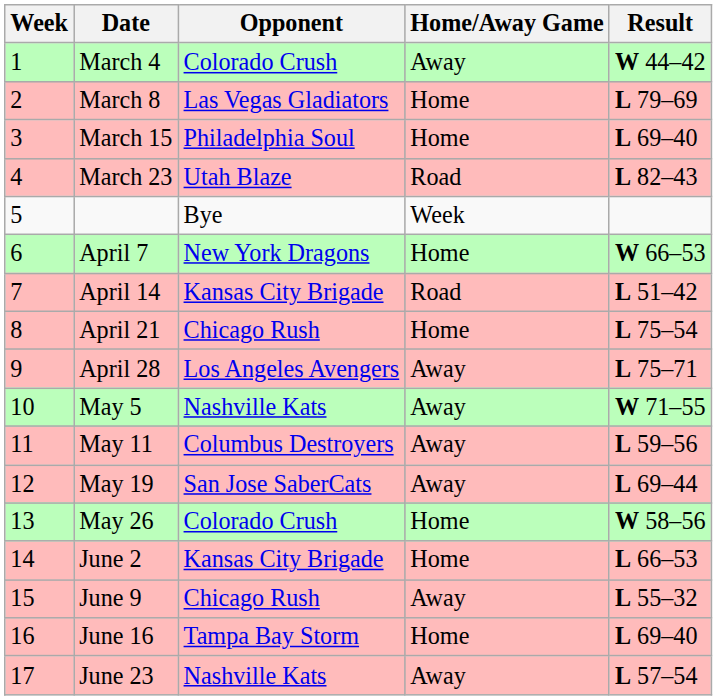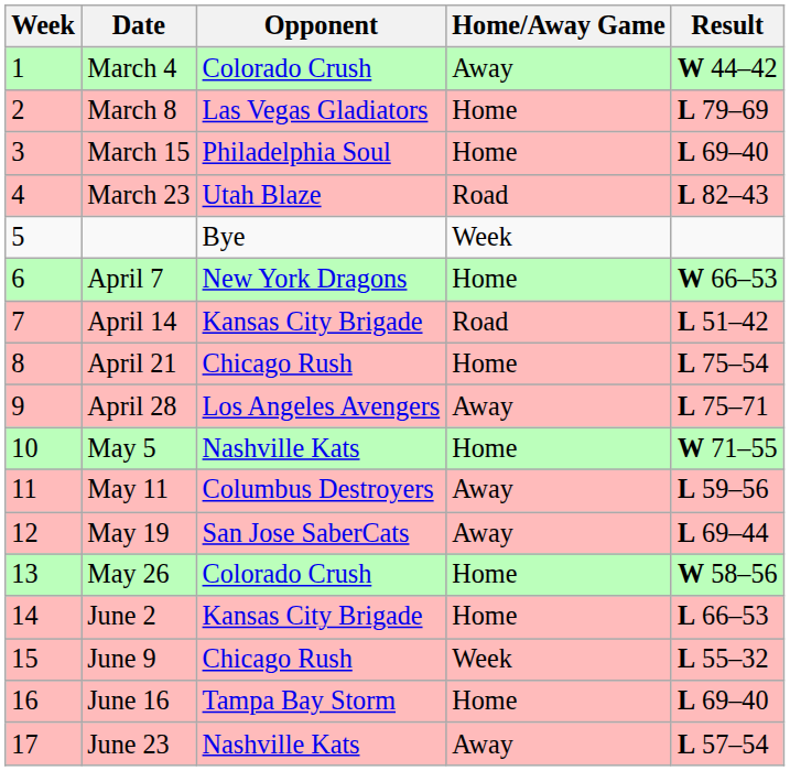 <table class="wikitable">
 <tr>
 <th>Week</th>
 <th>Date</th>
 <th>Opponent</th>
 <th>Home/Away Game</th>
 <th>Result</th>
 </tr>
 <tr bgcolor="bbffbb">
 <td>1</td>
 <td>March 4</td>
 <td><a href='#'>Colorado Crush</a></td>
 <td>Away</td>
 <td><strong>W</strong> 44–42</td>
 </tr>
 <tr bgcolor="ffbbbb">
 <td>2</td>
 <td>March 8</td>
 <td><a href='#'>Las Vegas Gladiators</a></td>
 <td>Home</td>
 <td><strong>L</strong> 79–69</td>
 </tr>
 <tr bgcolor="ffbbbb">
 <td>3</td>
 <td>March 15</td>
 <td><a href='#'>Philadelphia Soul</a></td>
 <td>Home</td>
 <td><strong>L</strong> 69–40</td>
 </tr>
 <tr bgcolor="ffbbbb">
 <td>4</td>
 <td>March 23</td>
 <td><a href='#'>Utah Blaze</a></td>
 <td>Road</td>
 <td><strong>L</strong> 82–43</td>
 </tr>
 <tr>
 <td>5</td>
 <td></td>
 <td>Bye</td>
 <td>Week</td>
 </tr>
 <tr bgcolor="bbffbb">
 <td>6</td>
 <td>April 7</td>
 <td><a href='#'>New York Dragons</a></td>
 <td>Home</td>
 <td><strong>W</strong> 66–53</td>
 </tr>
 <tr bgcolor="ffbbbb">
 <td>7</td>
 <td>April 14</td>
 <td><a href='#'>Kansas City Brigade</a></td>
 <td>Road</td>
 <td><strong>L</strong> 51–42</td>
 </tr>
 <tr bgcolor="ffbbbb">
 <td>8</td>
 <td>April 21</td>
 <td><a href='#'>Chicago Rush</a></td>
 <td>Home</td>
 <td><strong>L</strong> 75–54</td>
 </tr>
 <tr bgcolor="ffbbbb">
 <td>9</td>
 <td>April 28</td>
 <td><a href='#'>Los Angeles Avengers</a></td>
 <td>Away</td>
 <td><strong>L</strong> 75–71</td>
 </tr>
 <tr bgcolor="bbffbb">
 <td>10</td>
 <td>May 5</td>
 <td><a href='#'>Nashville Kats</a></td>
-<td>Away</td>
+<td>Home</td>
 <td><strong>W</strong> 71–55</td>
 </tr>
 <tr bgcolor="ffbbbb">
 <td>11</td>
 <td>May 11</td>
 <td><a href='#'>Columbus Destroyers</a></td>
 <td>Away</td>
 <td><strong>L</strong> 59–56</td>
 </tr>
 <tr bgcolor="ffbbbb">
 <td>12</td>
 <td>May 19</td>
 <td><a href='#'>San Jose SaberCats</a></td>
 <td>Away</td>
 <td><strong>L</strong> 69–44</td>
 </tr>
 <tr bgcolor="bbffbb">
 <td>13</td>
 <td>May 26</td>
 <td><a href='#'>Colorado Crush</a></td>
 <td>Home</td>
 <td><strong>W</strong> 58–56</td>
 </tr>
 <tr bgcolor="ffbbbb">
 <td>14</td>
 <td>June 2</td>
 <td><a href='#'>Kansas City Brigade</a></td>
 <td>Home</td>
 <td><strong>L</strong> 66–53</td>
 </tr>
 <tr bgcolor="ffbbbb">
 <td>15</td>
 <td>June 9</td>
 <td><a href='#'>Chicago Rush</a></td>
-<td>Away</td>
+<td>Week</td>
 <td><strong>L</strong> 55–32</td>
 </tr>
 <tr bgcolor="ffbbbb">
 <td>16</td>
 <td>June 16</td>
 <td><a href='#'>Tampa Bay Storm</a></td>
 <td>Home</td>
 <td><strong>L</strong> 69–40</td>
 </tr>
 <tr bgcolor="ffbbbb">
 <td>17</td>
 <td>June 23</td>
 <td><a href='#'>Nashville Kats</a></td>
 <td>Away</td>
 <td><strong>L</strong> 57–54</td>
 </tr>
 </table>
